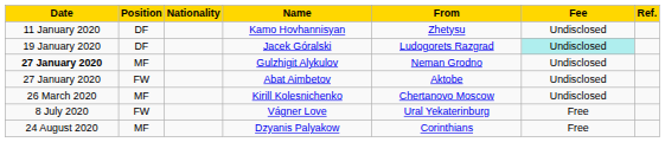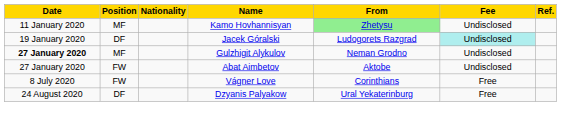 <table class="wikitable"  style="text-align:center; font-size:90%; ">
 <tr>
 <th style="background:#FFD700; color:#000000; width:150px;">Date</th>
 <th style="background:#FFD700; color:#000000; width:50px;">Position</th>
 <th style="background:#FFD700; color:#000000; width:50px;">Nationality</th>
 <th style="background:#FFD700; color:#000000; width:200px;">Name</th>
 <th style="background:#FFD700; color:#000000; width:200px;">From</th>
 <th style="background:#FFD700; color:#000000; width:150px;">Fee</th>
 <th style="background:#FFD700; color:#000000; width:25px;">Ref.</th>
 </tr>
 <tr>
 <td>11 January 2020</td>
-<td>DF</td>
+<td>MF</td>
 <td></td>
 <td><a href='#'>Kamo Hovhannisyan</a></td>
-<td><a href='#'>Zhetysu</a></td>
+<td style="background: lightgreen;"><a href='#'>Zhetysu</a></td>
 <td>Undisclosed</td>
 <td></td>
 </tr>
 <tr>
 <td>19 January 2020</td>
 <td>DF</td>
 <td></td>
 <td><a href='#'>Jacek Góralski</a></td>
 <td><a href='#'>Ludogorets Razgrad</a></td>
 <td style="background: paleturquoise;">Undisclosed</td>
 <td></td>
 </tr>
 <tr>
 <td><strong>27 January 2020</strong></td>
 <td>MF</td>
 <td></td>
 <td><a href='#'>Gulzhigit Alykulov</a></td>
 <td><a href='#'>Neman Grodno</a></td>
 <td>Undisclosed</td>
 <td></td>
 </tr>
 <tr>
 <td>27 January 2020</td>
 <td>FW</td>
 <td></td>
 <td><a href='#'>Abat Aimbetov</a></td>
 <td><a href='#'>Aktobe</a></td>
 <td>Undisclosed</td>
 <td></td>
 </tr>
 <tr>
-<td>26 March 2020</td>
-<td>MF</td>
-<td></td>
-<td><a href='#'>Kirill Kolesnichenko</a></td>
-<td><a href='#'>Chertanovo Moscow</a></td>
-<td>Undisclosed</td>
-<td></td>
-</tr>
-<tr>
 <td>8 July 2020</td>
 <td>FW</td>
 <td></td>
 <td><a href='#'>Vágner Love</a></td>
-<td><a href='#'>Ural Yekaterinburg</a></td>
+<td><a href='#'>Corinthians</a></td>
 <td>Free</td>
 <td></td>
 </tr>
 <tr>
 <td>24 August 2020</td>
-<td>MF</td>
+<td>DF</td>
 <td></td>
 <td><a href='#'>Dzyanis Palyakow</a></td>
-<td><a href='#'>Corinthians</a></td>
+<td><a href='#'>Ural Yekaterinburg</a></td>
 <td>Free</td>
 <td></td>
 </tr>
 </table>
